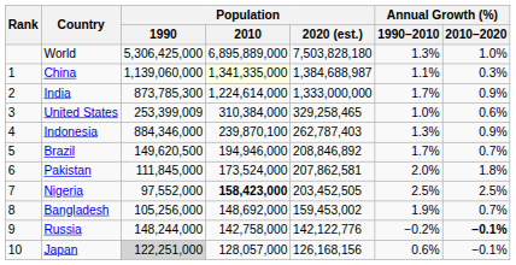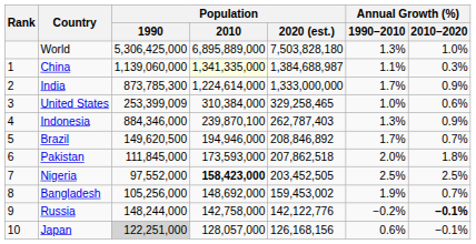 <table class="wikitable sortable">
 <tr>
 <th rowspan=2>Rank</th>
 <th rowspan=2>Country</th>
 <th colspan=3>Population</th>
 <th colspan=2>Annual Growth (%)</th>
 </tr>
 <tr>
 <th>1990</th>
 <th>2010</th>
 <th>2020 (est.)</th>
 <th>1990–2010</th>
 <th>2010–2020</th>
 </tr>
 <tr>
 <td></td>
 <td>World</td>
 <td align="right">5,306,425,000</td>
 <td align="right">6,895,889,000</td>
 <td>7,503,828,180</td>
 <td align="right">1.3%</td>
 <td align="right">1.0%</td>
 </tr>
 <tr>
 <td>1</td>
 <td> <a href='#'>China</a></td>
 <td align="right">1,139,060,000</td>
 <td align="right" style="background: lightyellow;">1,341,335,000</td>
 <td>1,384,688,987</td>
 <td align="right">1.1%</td>
 <td align="right">0.3%</td>
 </tr>
 <tr>
 <td>2</td>
 <td> <a href='#'>India</a></td>
 <td align="right">873,785,300</td>
 <td align="right">1,224,614,000</td>
 <td>1,333,000,000</td>
 <td align="right">1.7%</td>
 <td align="right">0.9%</td>
 </tr>
 <tr>
 <td>3</td>
 <td> <a href='#'>United States</a></td>
 <td align="right">253,399,009</td>
 <td align="right">310,384,000</td>
 <td>329,258,465</td>
 <td align="right">1.0%</td>
 <td align="right">0.6%</td>
 </tr>
 <tr>
 <td>4</td>
 <td> <a href='#'>Indonesia</a></td>
 <td align="right">884,346,000</td>
 <td align="right">239,870,100</td>
 <td>262,787,403</td>
 <td align="right">1.3%</td>
 <td align="right">0.9%</td>
 </tr>
 <tr>
 <td>5</td>
 <td> <a href='#'>Brazil</a></td>
 <td align="right">149,620,500</td>
 <td align="right">194,946,000</td>
 <td>208,846,892</td>
 <td align="right">1.7%</td>
 <td align="right">0.7%</td>
 </tr>
 <tr>
 <td>6</td>
 <td> <a href='#'>Pakistan</a></td>
 <td align="right">111,845,000</td>
-<td align="right">173,524,000</td>
-<td>207,862,581</td>
+<td align="right">173,593,000</td>
+<td>207,862,518</td>
 <td align="right">2.0%</td>
 <td align="right">1.8%</td>
 </tr>
 <tr>
 <td>7</td>
 <td> <a href='#'>Nigeria</a></td>
 <td align="right">97,552,000</td>
 <td align="right"><strong>158,423,000</strong></td>
 <td>203,452,505</td>
 <td align="right">2.5%</td>
 <td align="right">2.5%</td>
 </tr>
 <tr>
 <td>8</td>
 <td> <a href='#'>Bangladesh</a></td>
 <td align="right">105,256,000</td>
 <td align="right">148,692,000</td>
 <td>159,453,002</td>
 <td align="right">1.9%</td>
 <td align="right">0.7%</td>
 </tr>
 <tr>
 <td>9</td>
 <td> <a href='#'>Russia</a></td>
 <td align="right">148,244,000</td>
 <td align="right">142,758,000</td>
 <td>142,122,776</td>
 <td align="right">−0.2%</td>
 <td align="right"><strong>−0.1%</strong></td>
 </tr>
 <tr>
 <td>10</td>
 <td> <a href='#'>Japan</a></td>
 <td align="right" style="background: lightgrey;">122,251,000</td>
 <td align="right">128,057,000</td>
 <td>126,168,156</td>
 <td align="right">0.6%</td>
 <td align="right">−0.1%</td>
 </tr>
 </table>
